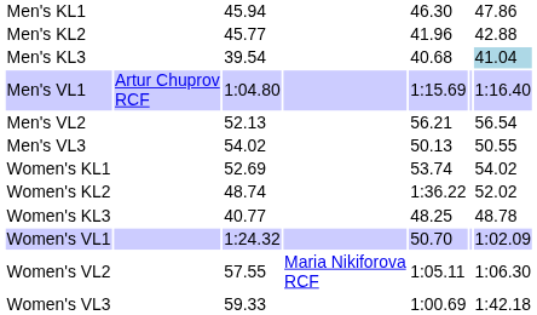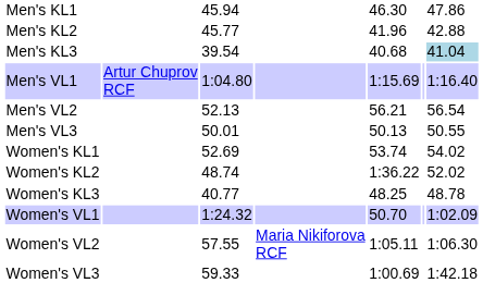 <table>
 <tr>
 <td>Men's KL1<br></td>
 <td></td>
 <td>45.94</td>
 <td></td>
 <td>46.30</td>
 <td></td>
 <td>47.86</td>
 </tr>
 <tr>
 <td>Men's KL2<br></td>
 <td></td>
 <td>45.77</td>
 <td></td>
 <td>41.96</td>
 <td></td>
 <td>42.88</td>
 </tr>
 <tr>
 <td>Men's KL3<br></td>
 <td></td>
 <td>39.54</td>
 <td></td>
 <td>40.68</td>
 <td></td>
 <td style="background: lightblue;">41.04</td>
 </tr>
 <tr bgcolor=ccccff>
 <td>Men's VL1<br></td>
 <td><a href='#'>Artur Chuprov</a><br> <a href='#'>RCF</a></td>
 <td>1:04.80</td>
 <td></td>
 <td>1:15.69</td>
 <td></td>
 <td>1:16.40</td>
 </tr>
 <tr>
 <td>Men's VL2<br></td>
 <td></td>
 <td>52.13</td>
 <td></td>
 <td>56.21</td>
 <td></td>
 <td>56.54</td>
 </tr>
 <tr>
 <td>Men's VL3<br></td>
 <td></td>
-<td>54.02</td>
+<td>50.01</td>
 <td></td>
 <td>50.13</td>
 <td></td>
 <td>50.55</td>
 </tr>
 <tr>
 <td>Women's KL1<br></td>
 <td></td>
 <td>52.69</td>
 <td></td>
 <td>53.74</td>
 <td></td>
 <td>54.02</td>
 </tr>
 <tr>
 <td>Women's KL2<br></td>
 <td></td>
 <td>48.74</td>
 <td></td>
 <td>1:36.22</td>
 <td></td>
 <td>52.02</td>
 </tr>
 <tr>
 <td>Women's KL3<br></td>
 <td></td>
 <td>40.77</td>
 <td></td>
 <td>48.25</td>
 <td></td>
 <td>48.78</td>
 </tr>
 <tr bgcolor=ccccff>
 <td>Women's VL1<br></td>
 <td></td>
 <td>1:24.32</td>
 <td></td>
 <td>50.70</td>
 <td></td>
 <td>1:02.09</td>
 </tr>
 <tr>
 <td>Women's VL2<br></td>
 <td></td>
 <td>57.55</td>
 <td><a href='#'>Maria Nikiforova</a><br> <a href='#'>RCF</a></td>
 <td>1:05.11</td>
 <td></td>
 <td>1:06.30</td>
 </tr>
 <tr>
 <td>Women's VL3<br></td>
 <td></td>
 <td>59.33</td>
 <td></td>
 <td>1:00.69</td>
 <td></td>
 <td>1:42.18</td>
 </tr>
 </table>
